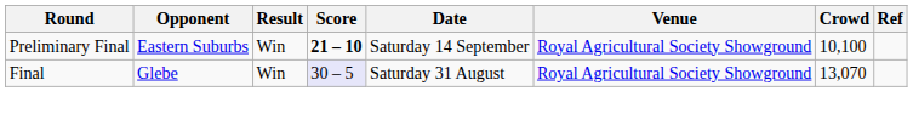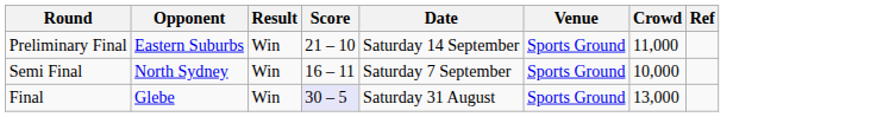 <table class="wikitable" style="text-align:left;">
 <tr>
 <th>Round</th>
 <th>Opponent</th>
 <th>Result</th>
 <th>Score</th>
 <th>Date</th>
 <th>Venue</th>
 <th>Crowd</th>
 <th>Ref</th>
 </tr>
 <tr>
 <td>Preliminary Final</td>
 <td> <a href='#'>Eastern Suburbs</a></td>
 <td>Win</td>
-<td><strong>21 – 10</strong></td>
+<td>21 – 10</td>
 <td>Saturday 14 September</td>
-<td><a href='#'>Royal Agricultural Society Showground</a></td>
-<td>10,100</td>
+<td><a href='#'>Sports Ground</a></td>
+<td>11,000</td>
+<td></td>
+</tr>
+<tr>
+<td>Semi Final</td>
+<td> <a href='#'>North Sydney</a></td>
+<td>Win</td>
+<td>16 – 11</td>
+<td>Saturday 7 September</td>
+<td><a href='#'>Sports Ground</a></td>
+<td>10,000</td>
 <td></td>
 </tr>
 <tr>
 <td>Final</td>
 <td> <a href='#'>Glebe</a></td>
 <td>Win</td>
 <td style="background: lavender;">30 – 5</td>
 <td>Saturday 31 August</td>
-<td><a href='#'>Royal Agricultural Society Showground</a></td>
-<td>13,070</td>
+<td><a href='#'>Sports Ground</a></td>
+<td>13,000</td>
 <td></td>
 </tr>
 </table>
